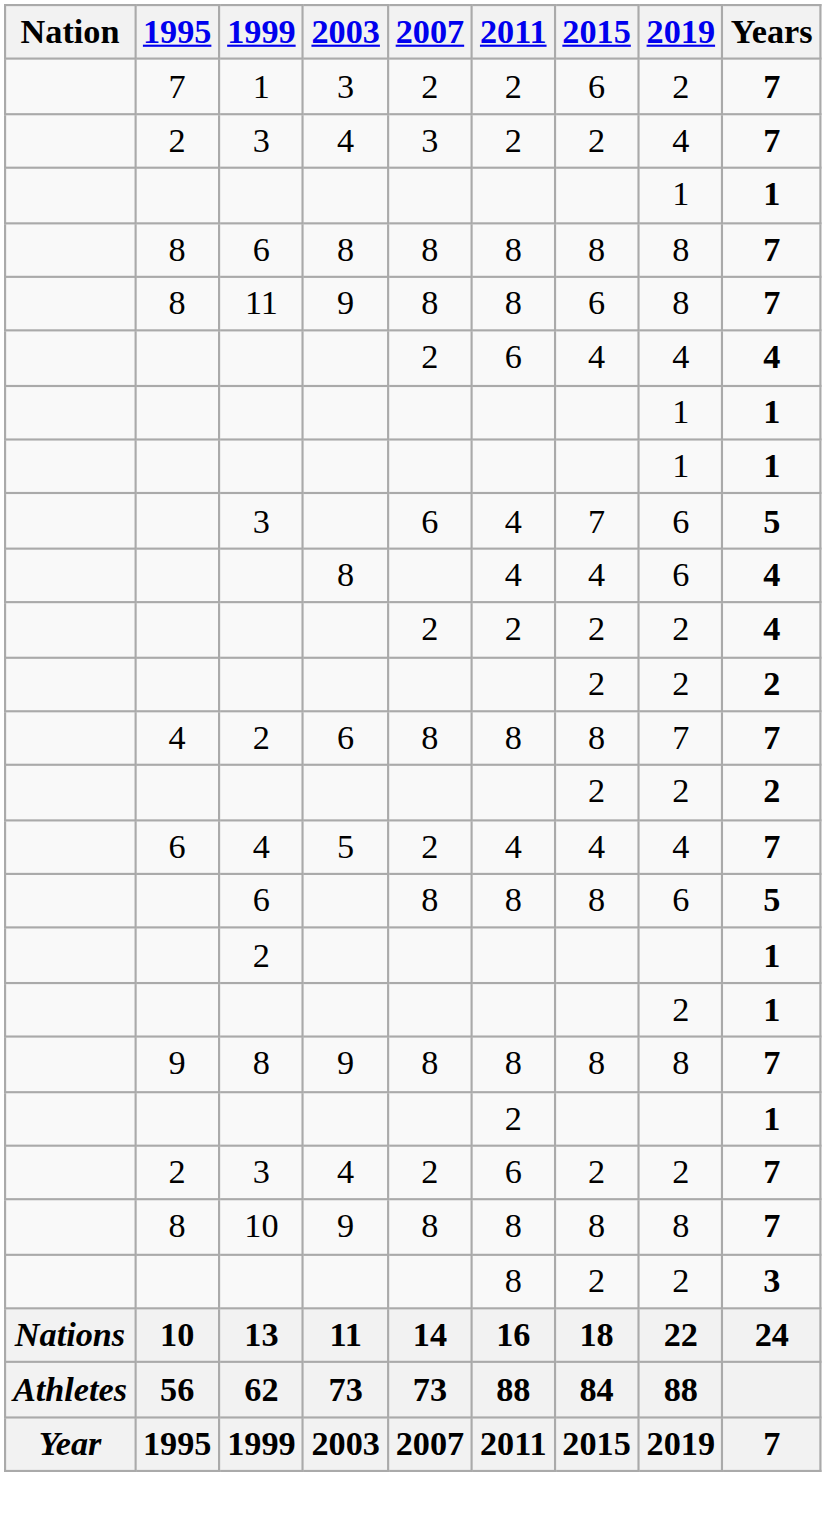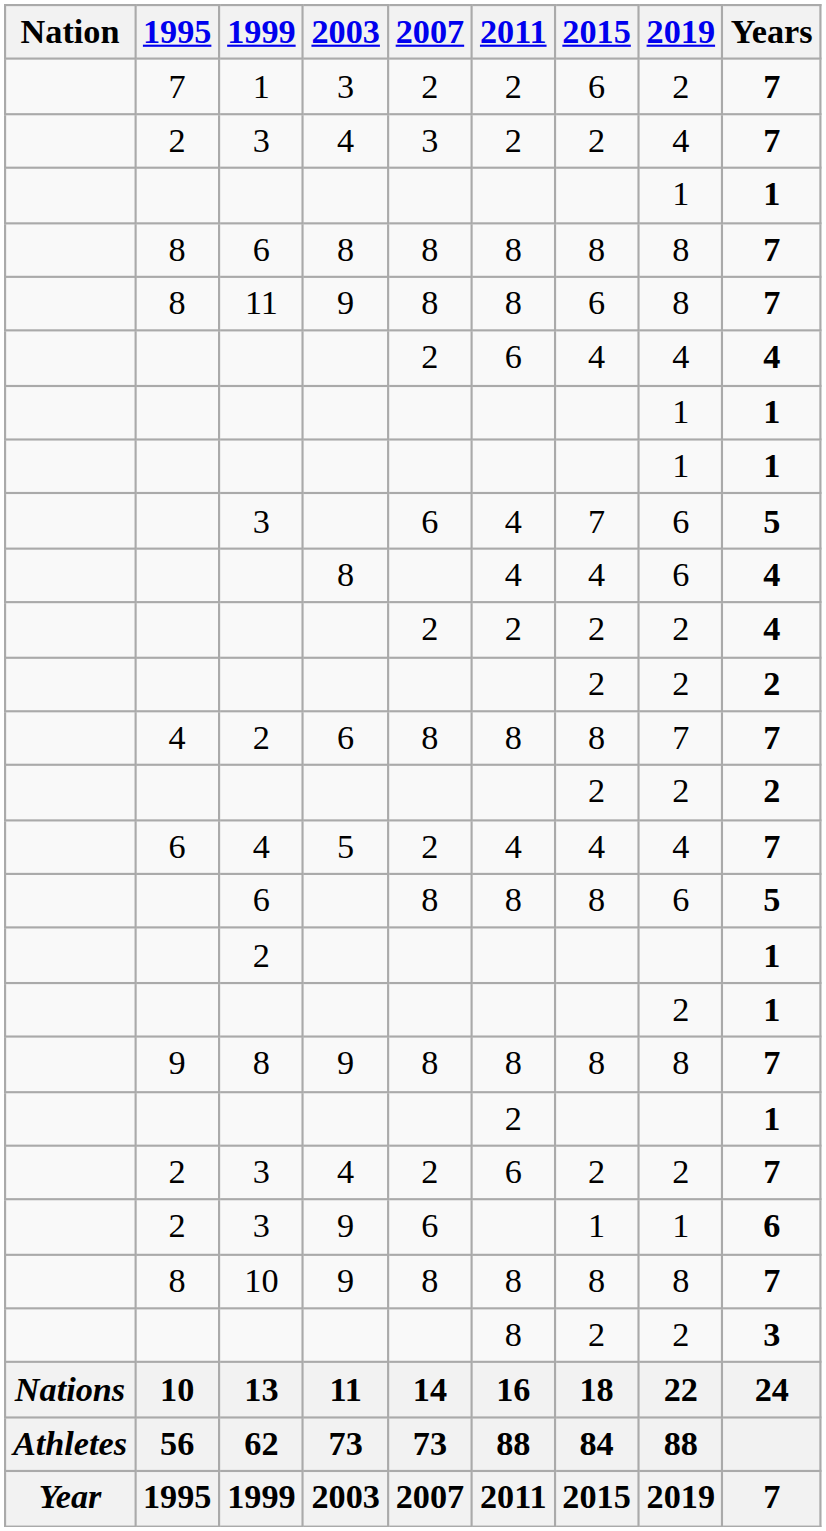 <table class="wikitable sortable" style="text-align:center;">
 <tr>
 <th>Nation</th>
 <th><a href='#'>1995</a></th>
 <th><a href='#'>1999</a></th>
 <th><a href='#'>2003</a></th>
 <th><a href='#'>2007</a></th>
 <th><a href='#'>2011</a></th>
 <th><a href='#'>2015</a></th>
 <th><a href='#'>2019</a></th>
 <th>Years</th>
 </tr>
 <tr>
 <td align=left></td>
 <td>7</td>
 <td>1</td>
 <td>3</td>
 <td>2</td>
 <td>2</td>
 <td>6</td>
 <td>2</td>
 <td><strong>7</strong></td>
 </tr>
 <tr>
 <td align=left></td>
 <td>2</td>
 <td>3</td>
 <td>4</td>
 <td>3</td>
 <td>2</td>
 <td>2</td>
 <td>4</td>
 <td><strong>7</strong></td>
 </tr>
 <tr>
 <td align=left></td>
 <td></td>
 <td></td>
 <td></td>
 <td></td>
 <td></td>
 <td></td>
 <td>1</td>
 <td><strong>1</strong></td>
 </tr>
 <tr>
 <td align=left></td>
 <td>8</td>
 <td>6</td>
 <td>8</td>
 <td>8</td>
 <td>8</td>
 <td>8</td>
 <td>8</td>
 <td><strong>7</strong></td>
 </tr>
 <tr>
 <td align=left></td>
 <td>8</td>
 <td>11</td>
 <td>9</td>
 <td>8</td>
 <td>8</td>
 <td>6</td>
 <td>8</td>
 <td><strong>7</strong></td>
 </tr>
 <tr>
 <td align=left></td>
 <td></td>
 <td></td>
 <td></td>
 <td>2</td>
 <td>6</td>
 <td>4</td>
 <td>4</td>
 <td><strong>4</strong></td>
 </tr>
 <tr>
 <td align=left></td>
 <td></td>
 <td></td>
 <td></td>
 <td></td>
 <td></td>
 <td></td>
 <td>1</td>
 <td><strong>1</strong></td>
 </tr>
 <tr>
 <td align=left></td>
 <td></td>
 <td></td>
 <td></td>
 <td></td>
 <td></td>
 <td></td>
 <td>1</td>
 <td><strong>1</strong></td>
 </tr>
 <tr>
 <td align=left></td>
 <td></td>
 <td>3</td>
 <td></td>
 <td>6</td>
 <td>4</td>
 <td>7</td>
 <td>6</td>
 <td><strong>5</strong></td>
 </tr>
 <tr>
 <td align=left></td>
 <td></td>
 <td></td>
 <td>8</td>
 <td></td>
 <td>4</td>
 <td>4</td>
 <td>6</td>
 <td><strong>4</strong></td>
 </tr>
 <tr>
 <td align=left></td>
 <td></td>
 <td></td>
 <td></td>
 <td>2</td>
 <td>2</td>
 <td>2</td>
 <td>2</td>
 <td><strong>4</strong></td>
 </tr>
 <tr>
 <td align=left></td>
 <td></td>
 <td></td>
 <td></td>
 <td></td>
 <td></td>
 <td>2</td>
 <td>2</td>
 <td><strong>2</strong></td>
 </tr>
 <tr>
 <td align=left></td>
 <td>4</td>
 <td>2</td>
 <td>6</td>
 <td>8</td>
 <td>8</td>
 <td>8</td>
 <td>7</td>
 <td><strong>7</strong></td>
 </tr>
 <tr>
 <td align=left></td>
 <td></td>
 <td></td>
 <td></td>
 <td></td>
 <td></td>
 <td>2</td>
 <td>2</td>
 <td><strong>2</strong></td>
 </tr>
 <tr>
 <td align=left></td>
 <td>6</td>
 <td>4</td>
 <td>5</td>
 <td>2</td>
 <td>4</td>
 <td>4</td>
 <td>4</td>
 <td><strong>7</strong></td>
 </tr>
 <tr>
 <td align=left></td>
 <td></td>
 <td>6</td>
 <td></td>
 <td>8</td>
 <td>8</td>
 <td>8</td>
 <td>6</td>
 <td><strong>5</strong></td>
 </tr>
 <tr>
 <td align=left></td>
 <td></td>
 <td>2</td>
 <td></td>
 <td></td>
 <td></td>
 <td></td>
 <td></td>
 <td><strong>1</strong></td>
 </tr>
 <tr>
 <td align=left></td>
 <td></td>
 <td></td>
 <td></td>
 <td></td>
 <td></td>
 <td></td>
 <td>2</td>
 <td><strong>1</strong></td>
 </tr>
 <tr>
 <td align=left></td>
 <td>9</td>
 <td>8</td>
 <td>9</td>
 <td>8</td>
 <td>8</td>
 <td>8</td>
 <td>8</td>
 <td><strong>7</strong></td>
 </tr>
 <tr>
 <td align=left></td>
 <td></td>
 <td></td>
 <td></td>
 <td></td>
 <td>2</td>
 <td></td>
 <td></td>
 <td><strong>1</strong></td>
 </tr>
 <tr>
 <td align=left></td>
 <td>2</td>
 <td>3</td>
 <td>4</td>
 <td>2</td>
 <td>6</td>
 <td>2</td>
 <td>2</td>
 <td><strong>7</strong></td>
 </tr>
 <tr>
 <td align=left></td>
+<td>2</td>
+<td>3</td>
+<td>9</td>
+<td>6</td>
+<td></td>
+<td>1</td>
+<td>1</td>
+<td><strong>6</strong></td>
+</tr>
+<tr>
+<td align=left></td>
 <td>8</td>
 <td>10</td>
 <td>9</td>
 <td>8</td>
 <td>8</td>
 <td>8</td>
 <td>8</td>
 <td><strong>7</strong></td>
 </tr>
 <tr>
 <td align=left></td>
 <td></td>
 <td></td>
 <td></td>
 <td></td>
 <td>8</td>
 <td>2</td>
 <td>2</td>
 <td><strong>3</strong></td>
 </tr>
 <tr class="sortbottom">
 <th><em>Nations</em></th>
 <th>10</th>
 <th>13</th>
 <th>11</th>
 <th>14</th>
 <th>16</th>
 <th>18</th>
 <th>22</th>
 <th>24</th>
 </tr>
 <tr class="sortbottom">
 <th><em>Athletes</em></th>
 <th>56</th>
 <th>62</th>
 <th>73</th>
 <th>73</th>
 <th>88</th>
 <th>84</th>
 <th>88</th>
 <th></th>
 </tr>
 <tr class="sortbottom">
 <th><em>Year</em></th>
 <th>1995</th>
 <th>1999</th>
 <th>2003</th>
 <th>2007</th>
 <th>2011</th>
 <th>2015</th>
 <th>2019</th>
 <th><strong>7</strong></th>
 </tr>
 </table>
